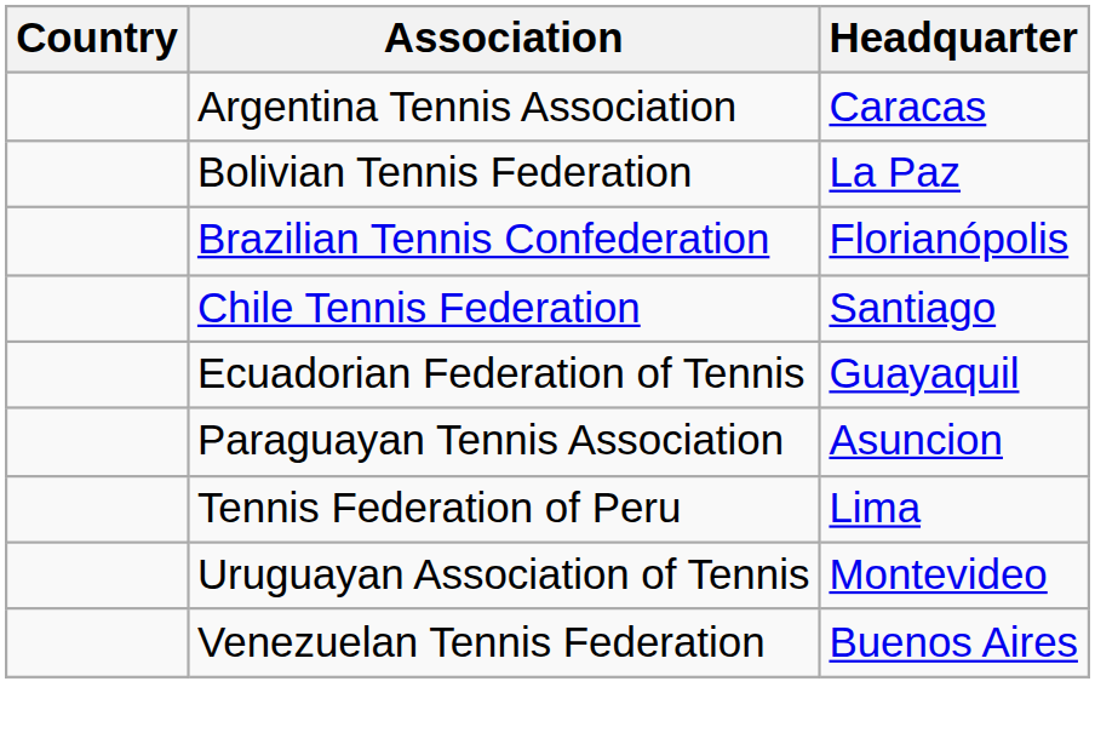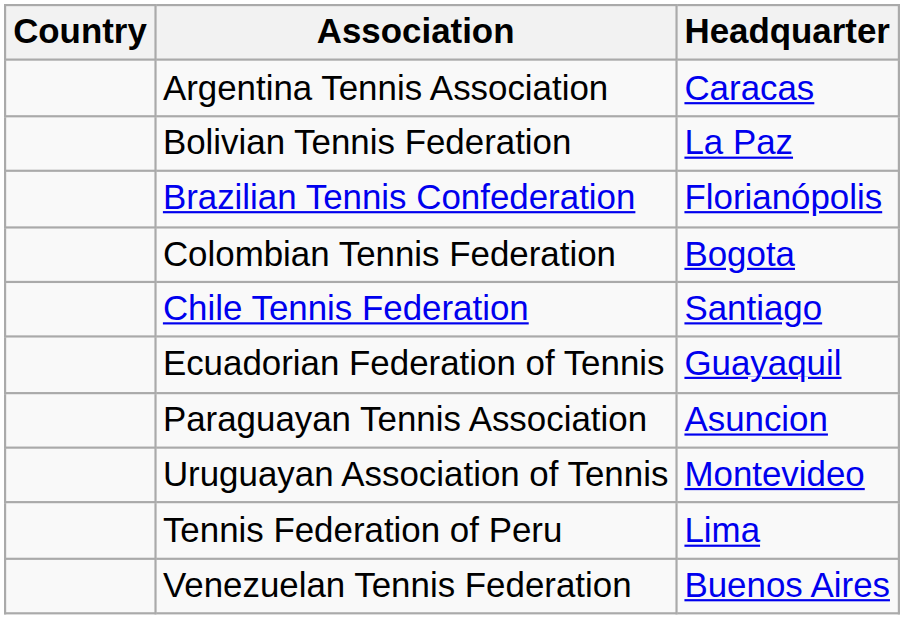 <table class="wikitable">
 <tr>
 <th>Country</th>
 <th>Association</th>
 <th>Headquarter</th>
 </tr>
 <tr>
 <td></td>
 <td>Argentina Tennis Association</td>
 <td><a href='#'>Caracas</a></td>
 </tr>
 <tr>
 <td></td>
 <td>Bolivian Tennis Federation</td>
 <td><a href='#'>La Paz</a></td>
 </tr>
 <tr>
 <td></td>
 <td><a href='#'>Brazilian Tennis Confederation</a></td>
 <td><a href='#'>Florianópolis</a></td>
 </tr>
 <tr>
 <td></td>
+<td>Colombian Tennis Federation</td>
+<td><a href='#'>Bogota</a></td>
+</tr>
+<tr>
+<td></td>
 <td><a href='#'>Chile Tennis Federation</a></td>
 <td><a href='#'>Santiago</a></td>
 </tr>
 <tr>
 <td></td>
 <td>Ecuadorian Federation of Tennis</td>
 <td><a href='#'>Guayaquil</a></td>
 </tr>
 <tr>
 <td></td>
 <td>Paraguayan Tennis Association</td>
 <td><a href='#'>Asuncion</a></td>
 </tr>
 <tr>
 <td></td>
-<td>Tennis Federation of Peru</td>
-<td><a href='#'>Lima</a></td>
+<td>Uruguayan Association of Tennis</td>
+<td><a href='#'>Montevideo</a></td>
 </tr>
 <tr>
 <td></td>
-<td>Uruguayan Association of Tennis</td>
-<td><a href='#'>Montevideo</a></td>
+<td>Tennis Federation of Peru</td>
+<td><a href='#'>Lima</a></td>
 </tr>
 <tr>
 <td></td>
 <td>Venezuelan Tennis Federation</td>
 <td><a href='#'>Buenos Aires</a></td>
 </tr>
 </table>
